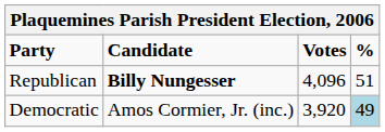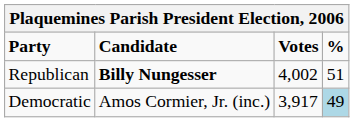 <table class="wikitable">
 <tr>
 <th colspan="4">Plaquemines Parish President Election, 2006</th>
 </tr>
 <tr>
 <td><strong>Party</strong></td>
 <td><strong>Candidate</strong></td>
 <td><strong>Votes</strong></td>
 <td><strong>%</strong></td>
 </tr>
 <tr>
 <td>Republican</td>
 <td><strong>Billy Nungesser</strong></td>
-<td>4,096</td>
+<td>4,002</td>
 <td>51</td>
 </tr>
 <tr>
 <td>Democratic</td>
 <td>Amos Cormier, Jr. (inc.)</td>
-<td>3,920</td>
+<td>3,917</td>
 <td style="background: lightblue;">49</td>
 </tr>
 </table>
